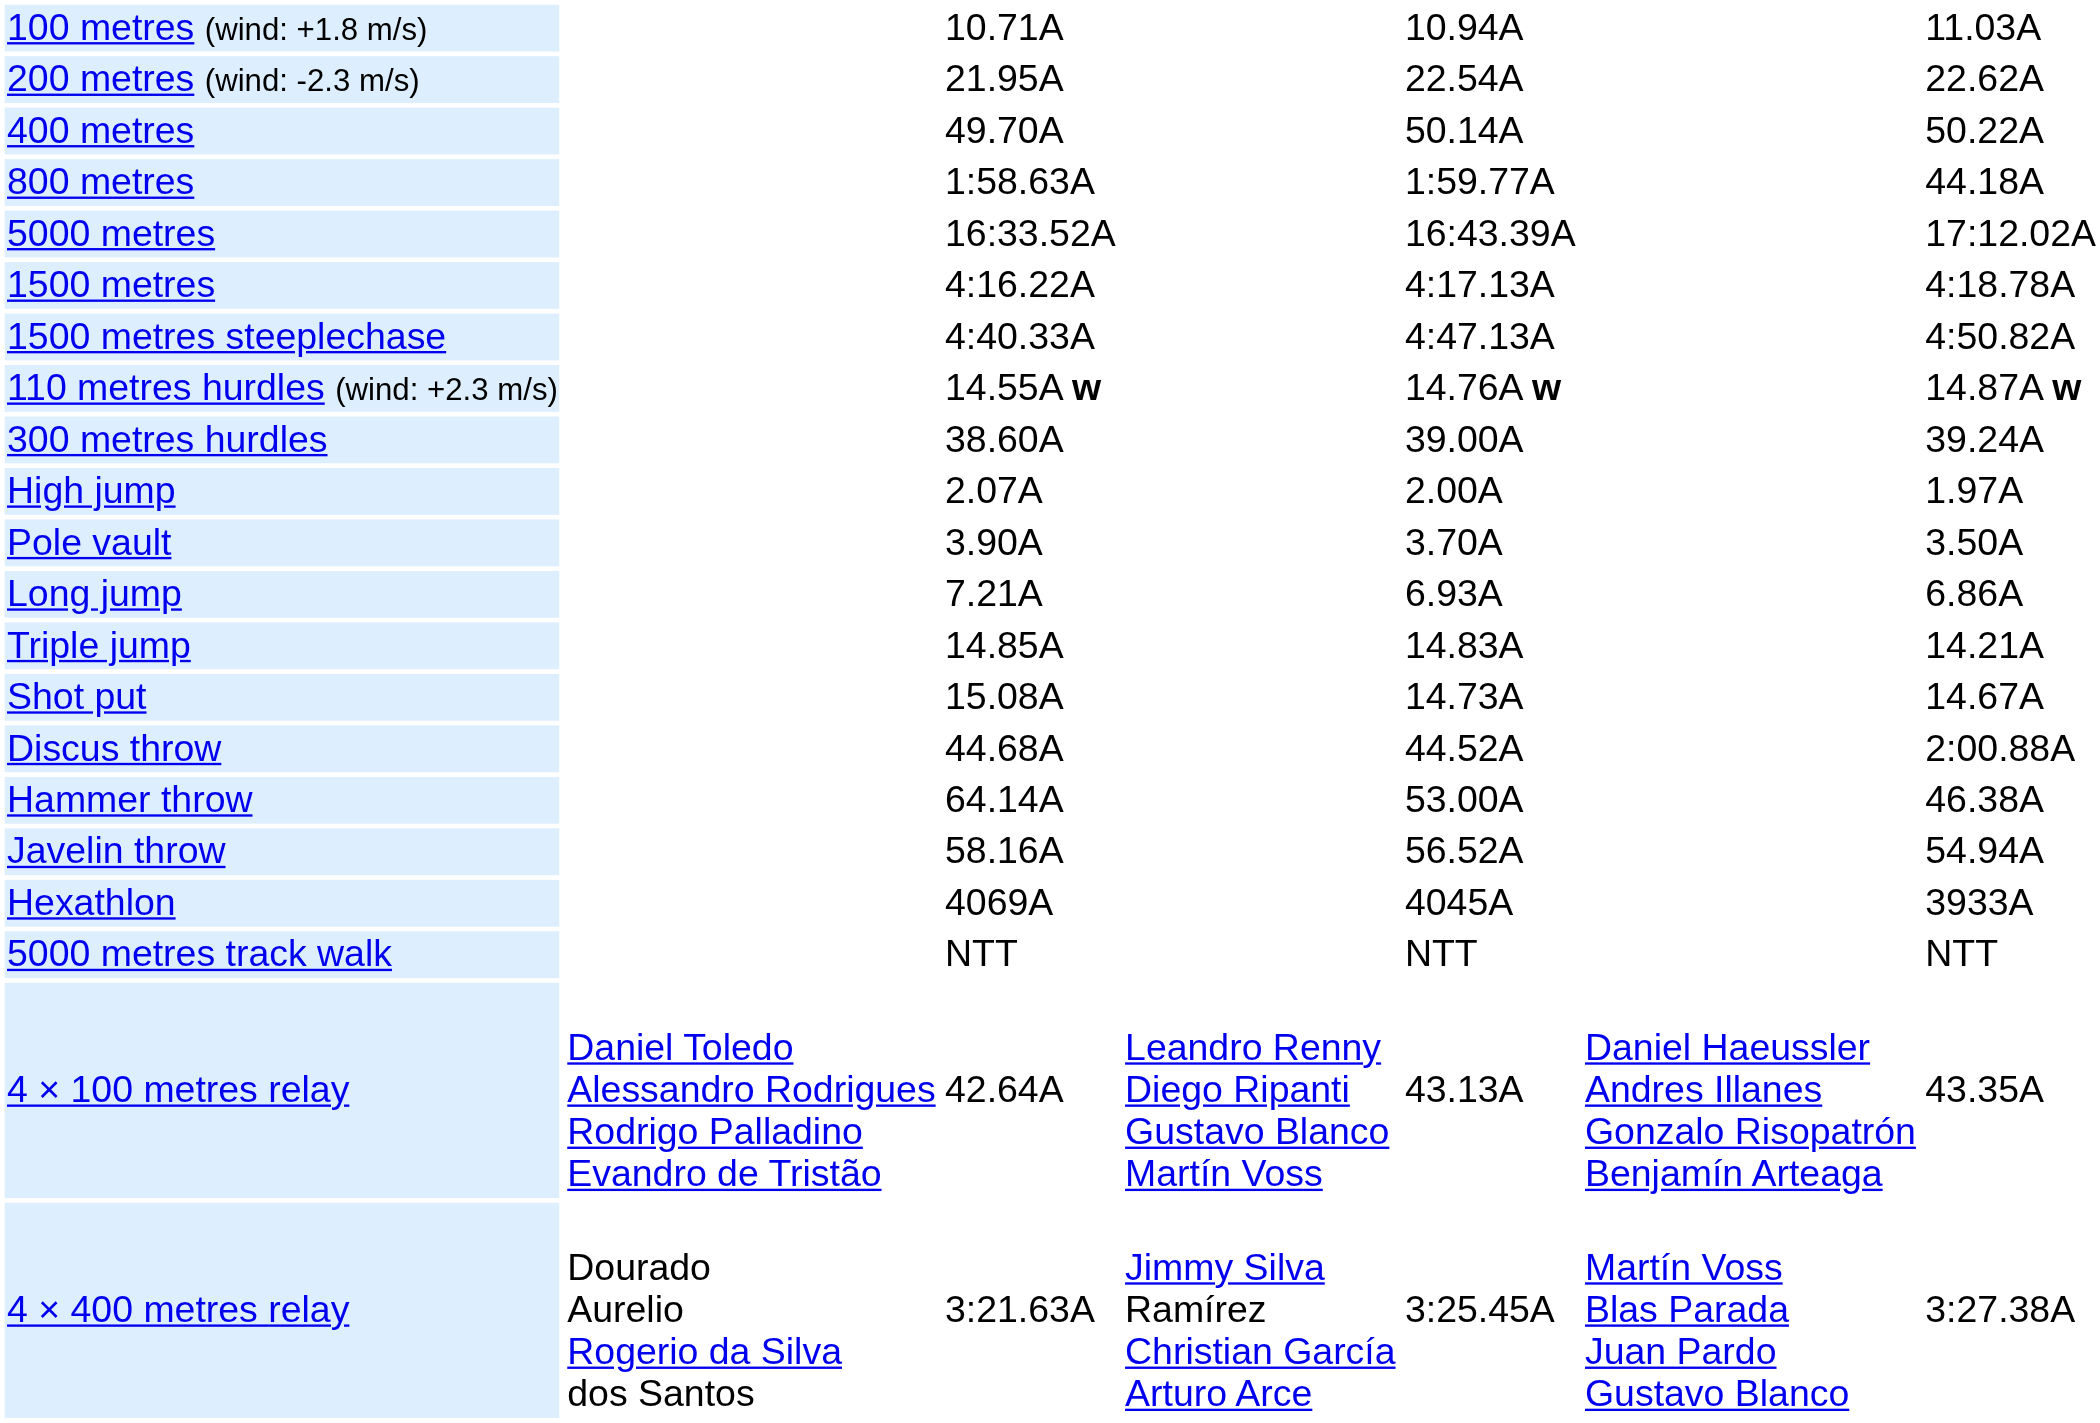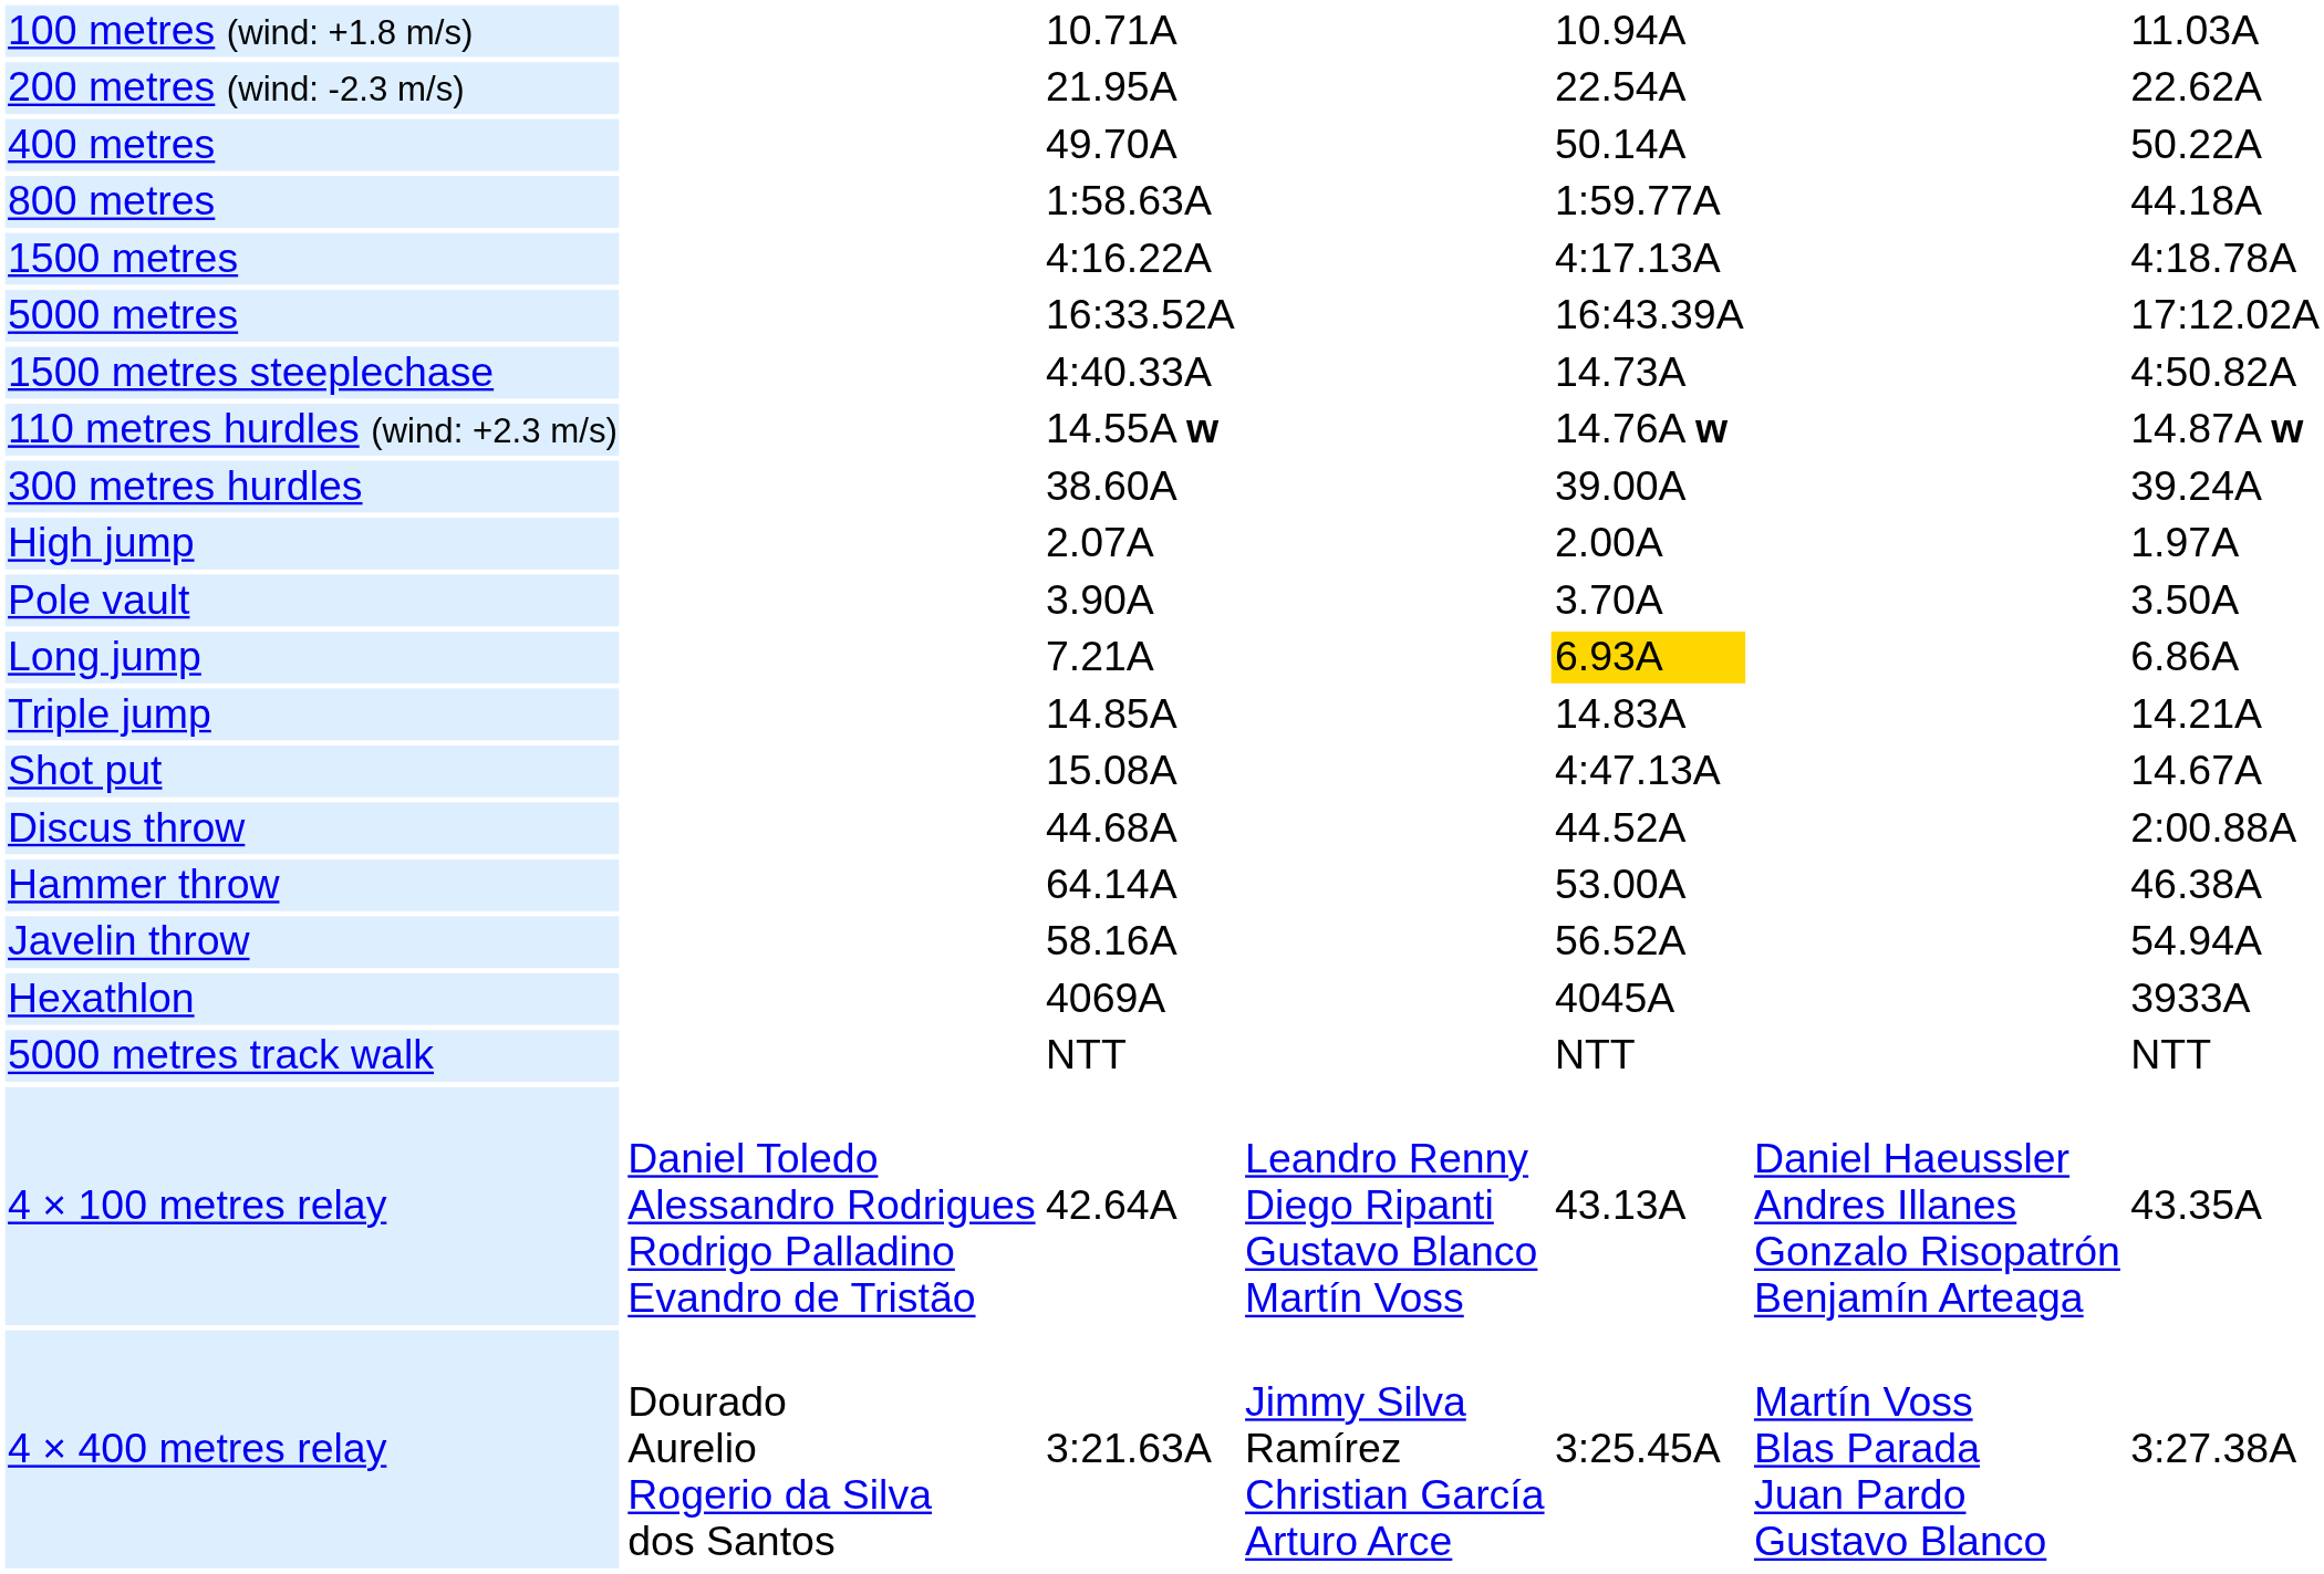 <table>
 <tr>
 <td bgcolor = DDEEFF><a href='#'>100 metres</a> <small>(wind: +1.8 m/s)</small></td>
 <td></td>
 <td>10.71A</td>
 <td></td>
 <td>10.94A</td>
 <td></td>
 <td>11.03A</td>
 </tr>
 <tr>
 <td bgcolor = DDEEFF><a href='#'>200 metres</a> <small>(wind: -2.3 m/s)</small></td>
 <td></td>
 <td>21.95A</td>
 <td></td>
 <td>22.54A</td>
 <td></td>
 <td>22.62A</td>
 </tr>
 <tr>
 <td bgcolor = DDEEFF><a href='#'>400 metres</a></td>
 <td></td>
 <td>49.70A</td>
 <td></td>
 <td>50.14A</td>
 <td></td>
 <td>50.22A</td>
 </tr>
 <tr>
 <td bgcolor = DDEEFF><a href='#'>800 metres</a></td>
 <td></td>
 <td>1:58.63A</td>
 <td></td>
 <td>1:59.77A</td>
 <td></td>
 <td>44.18A</td>
 </tr>
 <tr>
+<td bgcolor = DDEEFF><a href='#'>1500 metres</a></td>
+<td></td>
+<td>4:16.22A</td>
+<td></td>
+<td>4:17.13A</td>
+<td></td>
+<td>4:18.78A</td>
+</tr>
+<tr>
 <td bgcolor = DDEEFF><a href='#'>5000 metres</a></td>
 <td></td>
 <td>16:33.52A</td>
 <td></td>
 <td>16:43.39A</td>
 <td></td>
 <td>17:12.02A</td>
 </tr>
 <tr>
-<td bgcolor = DDEEFF><a href='#'>1500 metres</a></td>
-<td></td>
-<td>4:16.22A</td>
-<td></td>
-<td>4:17.13A</td>
-<td></td>
-<td>4:18.78A</td>
-</tr>
-<tr>
 <td bgcolor = DDEEFF><a href='#'>1500 metres steeplechase</a></td>
 <td></td>
 <td>4:40.33A</td>
 <td></td>
-<td>4:47.13A</td>
+<td>14.73A</td>
 <td></td>
 <td>4:50.82A</td>
 </tr>
 <tr>
 <td bgcolor = DDEEFF><a href='#'>110 metres hurdles</a> <small>(wind: +2.3 m/s)</small></td>
 <td></td>
 <td>14.55A <strong>w</strong></td>
 <td></td>
 <td>14.76A <strong>w</strong></td>
 <td></td>
 <td>14.87A <strong>w</strong></td>
 </tr>
 <tr>
 <td bgcolor = DDEEFF><a href='#'>300 metres hurdles</a></td>
 <td></td>
 <td>38.60A</td>
 <td></td>
 <td>39.00A</td>
 <td></td>
 <td>39.24A</td>
 </tr>
 <tr>
 <td bgcolor = DDEEFF><a href='#'>High jump</a></td>
 <td></td>
 <td>2.07A</td>
 <td></td>
 <td>2.00A</td>
 <td></td>
 <td>1.97A</td>
 </tr>
 <tr>
 <td bgcolor = DDEEFF><a href='#'>Pole vault</a></td>
 <td></td>
 <td>3.90A</td>
 <td></td>
 <td>3.70A</td>
 <td></td>
 <td>3.50A</td>
 </tr>
 <tr>
 <td bgcolor = DDEEFF><a href='#'>Long jump</a></td>
 <td></td>
 <td>7.21A</td>
 <td></td>
-<td>6.93A</td>
+<td style="background: gold;">6.93A</td>
 <td></td>
 <td>6.86A</td>
 </tr>
 <tr>
 <td bgcolor = DDEEFF><a href='#'>Triple jump</a></td>
 <td></td>
 <td>14.85A</td>
 <td></td>
 <td>14.83A</td>
 <td></td>
 <td>14.21A</td>
 </tr>
 <tr>
 <td bgcolor = DDEEFF><a href='#'>Shot put</a></td>
 <td></td>
 <td>15.08A</td>
 <td></td>
-<td>14.73A</td>
+<td>4:47.13A</td>
 <td></td>
 <td>14.67A</td>
 </tr>
 <tr>
 <td bgcolor = DDEEFF><a href='#'>Discus throw</a></td>
 <td></td>
 <td>44.68A</td>
 <td></td>
 <td>44.52A</td>
 <td></td>
 <td>2:00.88A</td>
 </tr>
 <tr>
 <td bgcolor = DDEEFF><a href='#'>Hammer throw</a></td>
 <td></td>
 <td>64.14A</td>
 <td></td>
 <td>53.00A</td>
 <td></td>
 <td>46.38A</td>
 </tr>
 <tr>
 <td bgcolor = DDEEFF><a href='#'>Javelin throw</a></td>
 <td></td>
 <td>58.16A</td>
 <td></td>
 <td>56.52A</td>
 <td></td>
 <td>54.94A</td>
 </tr>
 <tr>
 <td bgcolor = DDEEFF><a href='#'>Hexathlon</a></td>
 <td></td>
 <td>4069A</td>
 <td></td>
 <td>4045A</td>
 <td></td>
 <td>3933A</td>
 </tr>
 <tr>
 <td bgcolor = DDEEFF><a href='#'>5000 metres track walk</a></td>
 <td></td>
 <td>NTT</td>
 <td></td>
 <td>NTT</td>
 <td></td>
 <td>NTT</td>
 </tr>
 <tr>
 <td bgcolor = DDEEFF><a href='#'>4 × 100 metres relay</a></td>
 <td> <br> <a href='#'>Daniel Toledo</a> <br> <a href='#'>Alessandro Rodrigues</a> <br> <a href='#'>Rodrigo Palladino</a> <br> <a href='#'>Evandro de Tristão</a></td>
 <td>42.64A</td>
 <td> <br> <a href='#'>Leandro Renny</a> <br> <a href='#'>Diego Ripanti</a> <br> <a href='#'>Gustavo Blanco</a> <br> <a href='#'>Martín Voss</a></td>
 <td>43.13A</td>
 <td> <br> <a href='#'>Daniel Haeussler</a> <br> <a href='#'>Andres Illanes</a> <br> <a href='#'>Gonzalo Risopatrón</a> <br> <a href='#'>Benjamín Arteaga</a></td>
 <td>43.35A</td>
 </tr>
 <tr>
 <td bgcolor = DDEEFF><a href='#'>4 × 400 metres relay</a></td>
 <td><br> Dourado <br> Aurelio <br> <a href='#'>Rogerio da Silva</a> <br> dos Santos</td>
 <td>3:21.63A</td>
 <td> <br> <a href='#'>Jimmy Silva</a> <br> Ramírez <br> <a href='#'>Christian García</a> <br> <a href='#'>Arturo Arce</a></td>
 <td>3:25.45A</td>
 <td> <br> <a href='#'>Martín Voss</a> <br> <a href='#'>Blas Parada</a> <br> <a href='#'>Juan Pardo</a> <br> <a href='#'>Gustavo Blanco</a></td>
 <td>3:27.38A</td>
 </tr>
 </table>
